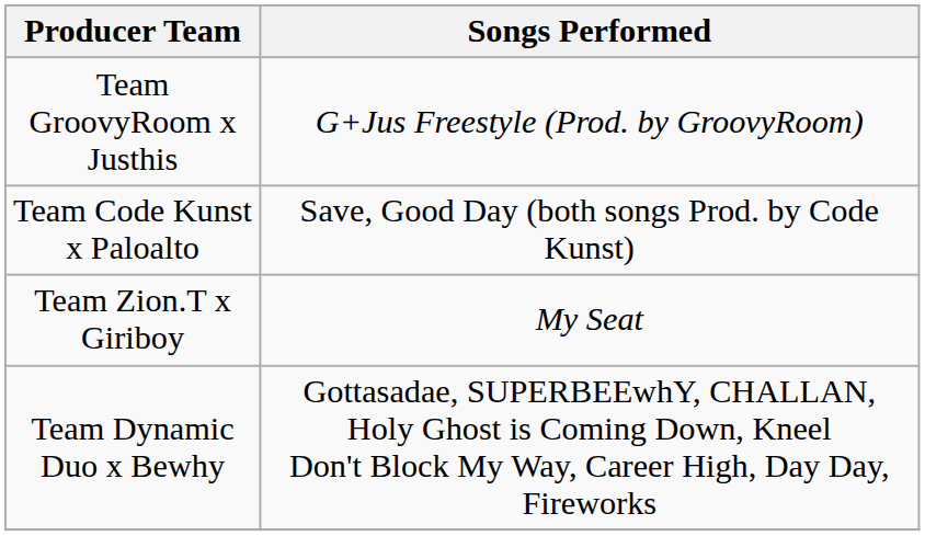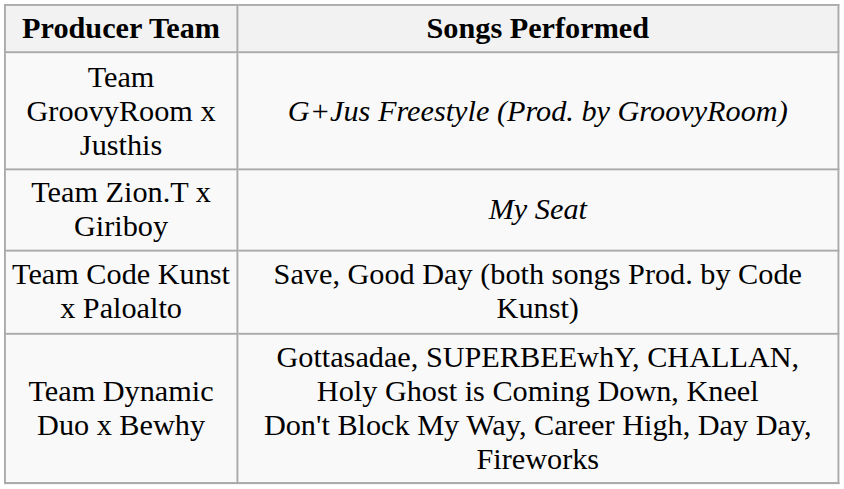 <table class="wikitable" style="text-align: center; width:50%;">
 <tr>
 <th style="width:20%;">Producer Team</th>
 <th style="width:55%;">Songs Performed</th>
 </tr>
 <tr>
 <td>Team GroovyRoom x Justhis</td>
 <td><em>G+Jus Freestyle (Prod. by GroovyRoom)</em></td>
 </tr>
 <tr>
+<td>Team Zion.T x Giriboy</td>
+<td><em> My Seat</em></td>
+</tr>
+<tr>
 <td>Team Code Kunst x Paloalto</td>
 <td>Save, Good Day (both songs Prod. by Code Kunst)</td>
-</tr>
-<tr>
-<td>Team Zion.T x Giriboy</td>
-<td><em> My Seat</em></td>
 </tr>
 <tr>
 <td>Team Dynamic Duo x Bewhy</td>
 <td>Gottasadae, SUPERBEEwhY, CHALLAN, Holy Ghost is Coming Down, Kneel<br>Don't Block My Way, Career High, Day Day, Fireworks</td>
 </tr>
 <tr>
 </tr>
 </table>
